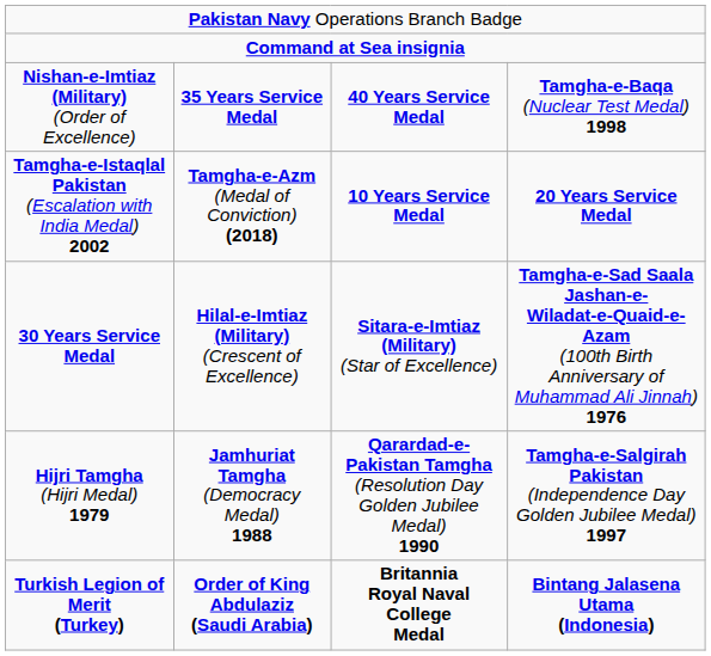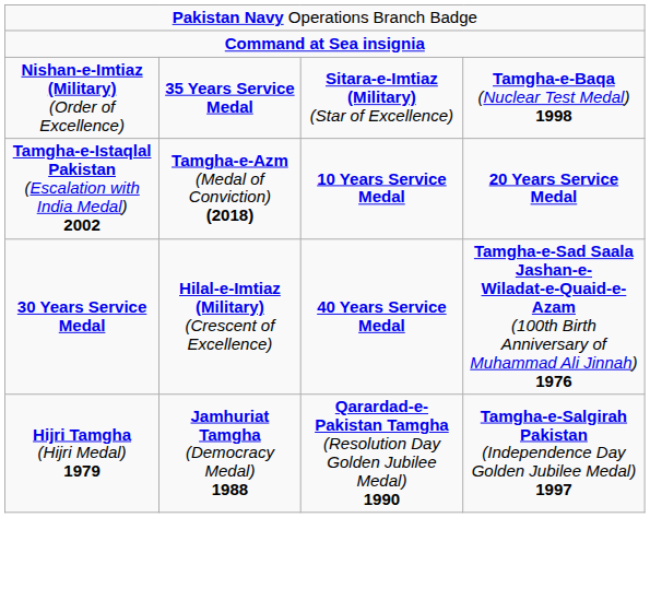 <table class="wikitable" style="margin:1em auto; text-align:center;">
 <tr>
 <td colspan="4"><strong><a href='#'>Pakistan Navy</a></strong> Operations Branch Badge</td>
 </tr>
 <tr>
 <td colspan="4"><strong><a href='#'>Command at Sea insignia</a></strong></td>
 </tr>
 <tr>
 <td><strong><a href='#'>Nishan-e-Imtiaz</a></strong><br><strong><a href='#'>(Military)</a></strong><br><em>(Order of Excellence)</em></td>
 <td><strong><a href='#'>35 Years Service Medal</a></strong></td>
-<td><strong><a href='#'>40 Years Service Medal</a></strong></td>
+<td><strong><a href='#'>Sitara-e-Imtiaz</a></strong><br><strong><a href='#'>(Military)</a></strong><br><em>(Star of Excellence)</em></td>
 <td><strong><a href='#'>Tamgha-e-Baqa</a></strong><br><em>(<a href='#'>Nuclear Test Medal</a>)</em><br><strong>1998</strong></td>
 </tr>
 <tr>
 <td><strong><a href='#'>Tamgha-e-Istaqlal Pakistan</a></strong><br><em>(<a href='#'>Escalation with India Medal</a>)</em><br><strong>2002</strong></td>
 <td><strong><a href='#'>Tamgha-e-Azm</a></strong><br><em>(Medal of Conviction)</em><br><strong>(2018)</strong></td>
 <td><strong><a href='#'>10 Years Service Medal</a></strong></td>
 <td><strong><a href='#'>20 Years Service Medal</a></strong></td>
 </tr>
 <tr>
 <td><strong><a href='#'>30 Years Service Medal</a></strong></td>
 <td><a href='#'><strong>Hilal-e-Imtiaz</strong></a><br><strong><a href='#'>(Military)</a></strong><br><em>(Crescent of Excellence)</em></td>
-<td><strong><a href='#'>Sitara-e-Imtiaz</a></strong><br><strong><a href='#'>(Military)</a></strong><br><em>(Star of Excellence)</em></td>
+<td><strong><a href='#'>40 Years Service Medal</a></strong></td>
 <td><strong><a href='#'>Tamgha-e-Sad Saala Jashan-e-</a></strong><br><strong><a href='#'>Wiladat-e-Quaid-e-Azam</a></strong><br><em>(100th Birth Anniversary of</em><br><em><a href='#'>Muhammad Ali Jinnah</a>)</em><br><strong>1976</strong></td>
 </tr>
 <tr>
 <td><strong><a href='#'>Hijri Tamgha</a></strong><br><em>(Hijri Medal)</em><br><strong>1979</strong></td>
 <td><strong><a href='#'>Jamhuriat Tamgha</a></strong><br><em>(Democracy Medal)</em><br><strong>1988</strong></td>
 <td><strong><a href='#'>Qarardad-e-Pakistan Tamgha</a></strong><br><em>(Resolution Day</em><br><em>Golden Jubilee Medal)</em><br><strong>1990</strong></td>
 <td><strong><a href='#'>Tamgha-e-Salgirah Pakistan</a></strong><br><em>(Independence Day</em><br><em>Golden Jubilee Medal)</em><br><strong>1997</strong></td>
 </tr>
-<tr>
-<td><a href='#'><strong>Turkish Legion of Merit</strong></a><br><strong>(<a href='#'>Turkey</a>)</strong></td>
-<td><strong><a href='#'>Order of King Abdulaziz</a></strong><br><strong>(<a href='#'>Saudi Arabia</a>)</strong></td>
-<td><strong>Britannia</strong><br><strong>Royal Naval College</strong><br><strong>Medal</strong></td>
-<td><strong><a href='#'>Bintang Jalasena Utama</a></strong><br><strong>(<a href='#'>Indonesia</a>)</strong></td>
-</tr>
 </table>
